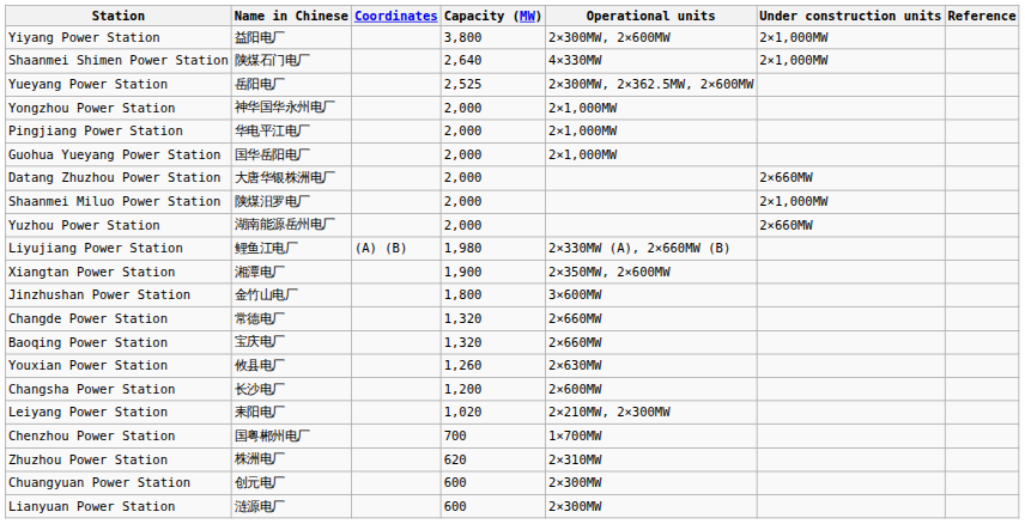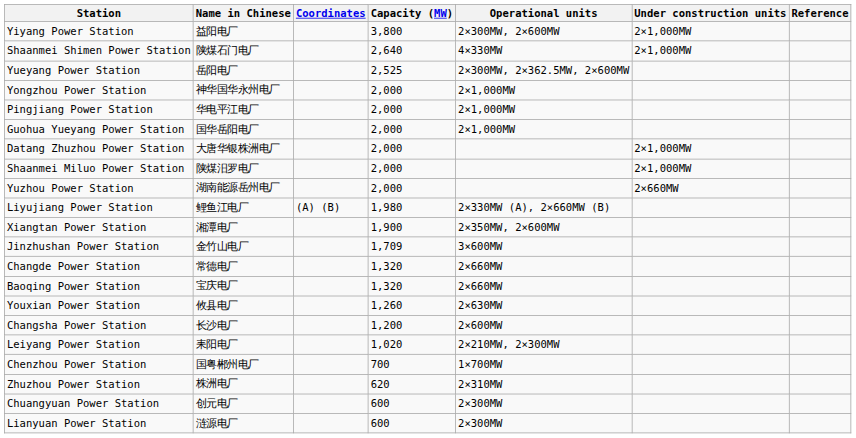 <table class="wikitable sortable">
 <tr>
 <th>Station</th>
 <th>Name in Chinese</th>
 <th><a href='#'>Coordinates</a></th>
 <th>Capacity (<a href='#'>MW</a>)</th>
 <th>Operational units</th>
 <th>Under construction units</th>
 <th>Reference</th>
 </tr>
 <tr>
 <td>Yiyang Power Station</td>
 <td>益阳电厂</td>
 <td></td>
 <td>3,800</td>
 <td>2×300MW, 2×600MW</td>
 <td>2×1,000MW</td>
 <td></td>
 </tr>
 <tr>
 <td>Shaanmei Shimen Power Station</td>
 <td>陕煤石门电厂</td>
 <td></td>
 <td>2,640</td>
 <td>4×330MW</td>
 <td>2×1,000MW</td>
 <td></td>
 </tr>
 <tr>
 <td>Yueyang Power Station</td>
 <td>岳阳电厂</td>
 <td></td>
 <td>2,525</td>
 <td>2×300MW, 2×362.5MW, 2×600MW</td>
 <td></td>
 <td></td>
 </tr>
 <tr>
 <td>Yongzhou Power Station</td>
 <td>神华国华永州电厂</td>
 <td></td>
 <td>2,000</td>
 <td>2×1,000MW</td>
 <td></td>
 <td></td>
 </tr>
 <tr>
 <td>Pingjiang Power Station</td>
 <td>华电平江电厂</td>
 <td></td>
 <td>2,000</td>
 <td>2×1,000MW</td>
 <td></td>
 <td></td>
 </tr>
 <tr>
 <td>Guohua Yueyang Power Station</td>
 <td>国华岳阳电厂</td>
 <td></td>
 <td>2,000</td>
 <td>2×1,000MW</td>
 <td></td>
 <td></td>
 </tr>
 <tr>
 <td>Datang Zhuzhou Power Station</td>
 <td>大唐华银株洲电厂</td>
 <td></td>
 <td>2,000</td>
 <td></td>
-<td>2×660MW</td>
+<td>2×1,000MW</td>
 <td></td>
 </tr>
 <tr>
 <td>Shaanmei Miluo Power Station</td>
 <td>陕煤汨罗电厂</td>
 <td></td>
 <td>2,000</td>
 <td></td>
 <td>2×1,000MW</td>
 <td></td>
 </tr>
 <tr>
 <td>Yuzhou Power Station</td>
 <td>湖南能源岳州电厂</td>
 <td></td>
 <td>2,000</td>
 <td></td>
 <td>2×660MW</td>
 <td></td>
 </tr>
 <tr>
 <td>Liyujiang Power Station</td>
 <td>鲤鱼江电厂</td>
 <td> (A)  (B)</td>
 <td>1,980</td>
 <td>2×330MW (A), 2×660MW (B)</td>
 <td></td>
 <td></td>
 </tr>
 <tr>
 <td>Xiangtan Power Station</td>
 <td>湘潭电厂</td>
 <td></td>
 <td>1,900</td>
 <td>2×350MW, 2×600MW</td>
 <td></td>
 <td></td>
 </tr>
 <tr>
 <td>Jinzhushan Power Station</td>
 <td>金竹山电厂</td>
 <td></td>
-<td>1,800</td>
+<td>1,709</td>
 <td>3×600MW</td>
 <td></td>
 <td></td>
 </tr>
 <tr>
 <td>Changde Power Station</td>
 <td>常德电厂</td>
 <td></td>
 <td>1,320</td>
 <td>2×660MW</td>
 <td></td>
 <td></td>
 </tr>
 <tr>
 <td>Baoqing Power Station</td>
 <td>宝庆电厂</td>
 <td></td>
 <td>1,320</td>
 <td>2×660MW</td>
 <td></td>
 <td></td>
 </tr>
 <tr>
 <td>Youxian Power Station</td>
 <td>攸县电厂</td>
 <td></td>
 <td>1,260</td>
 <td>2×630MW</td>
 <td></td>
 <td></td>
 </tr>
 <tr>
 <td>Changsha Power Station</td>
 <td>长沙电厂</td>
 <td></td>
 <td>1,200</td>
 <td>2×600MW</td>
 <td></td>
 <td></td>
 </tr>
 <tr>
 <td>Leiyang Power Station</td>
 <td>耒阳电厂</td>
 <td></td>
 <td>1,020</td>
 <td>2×210MW, 2×300MW</td>
 <td></td>
 <td></td>
 </tr>
 <tr>
 <td>Chenzhou Power Station</td>
 <td>国粤郴州电厂</td>
 <td></td>
 <td>700</td>
 <td>1×700MW</td>
 <td></td>
 <td></td>
 </tr>
 <tr>
 <td>Zhuzhou Power Station</td>
 <td>株洲电厂</td>
 <td></td>
 <td>620</td>
 <td>2×310MW</td>
 <td></td>
 <td></td>
 </tr>
 <tr>
 <td>Chuangyuan Power Station</td>
 <td>创元电厂</td>
 <td></td>
 <td>600</td>
 <td>2×300MW</td>
 <td></td>
 <td></td>
 </tr>
 <tr>
 <td>Lianyuan Power Station</td>
 <td>涟源电厂</td>
 <td></td>
 <td>600</td>
 <td>2×300MW</td>
 <td></td>
 <td></td>
 </tr>
 </table>
